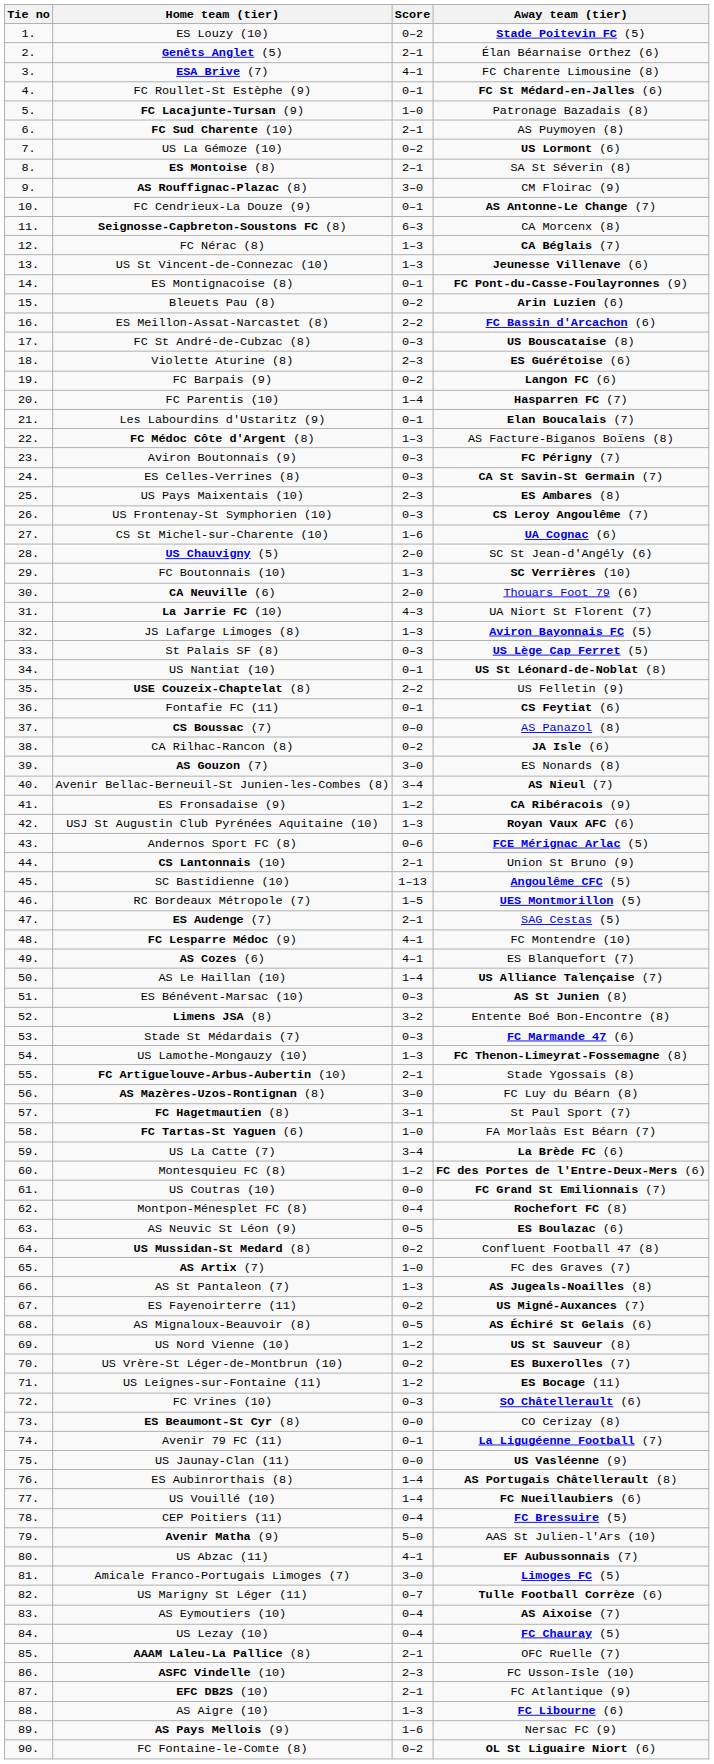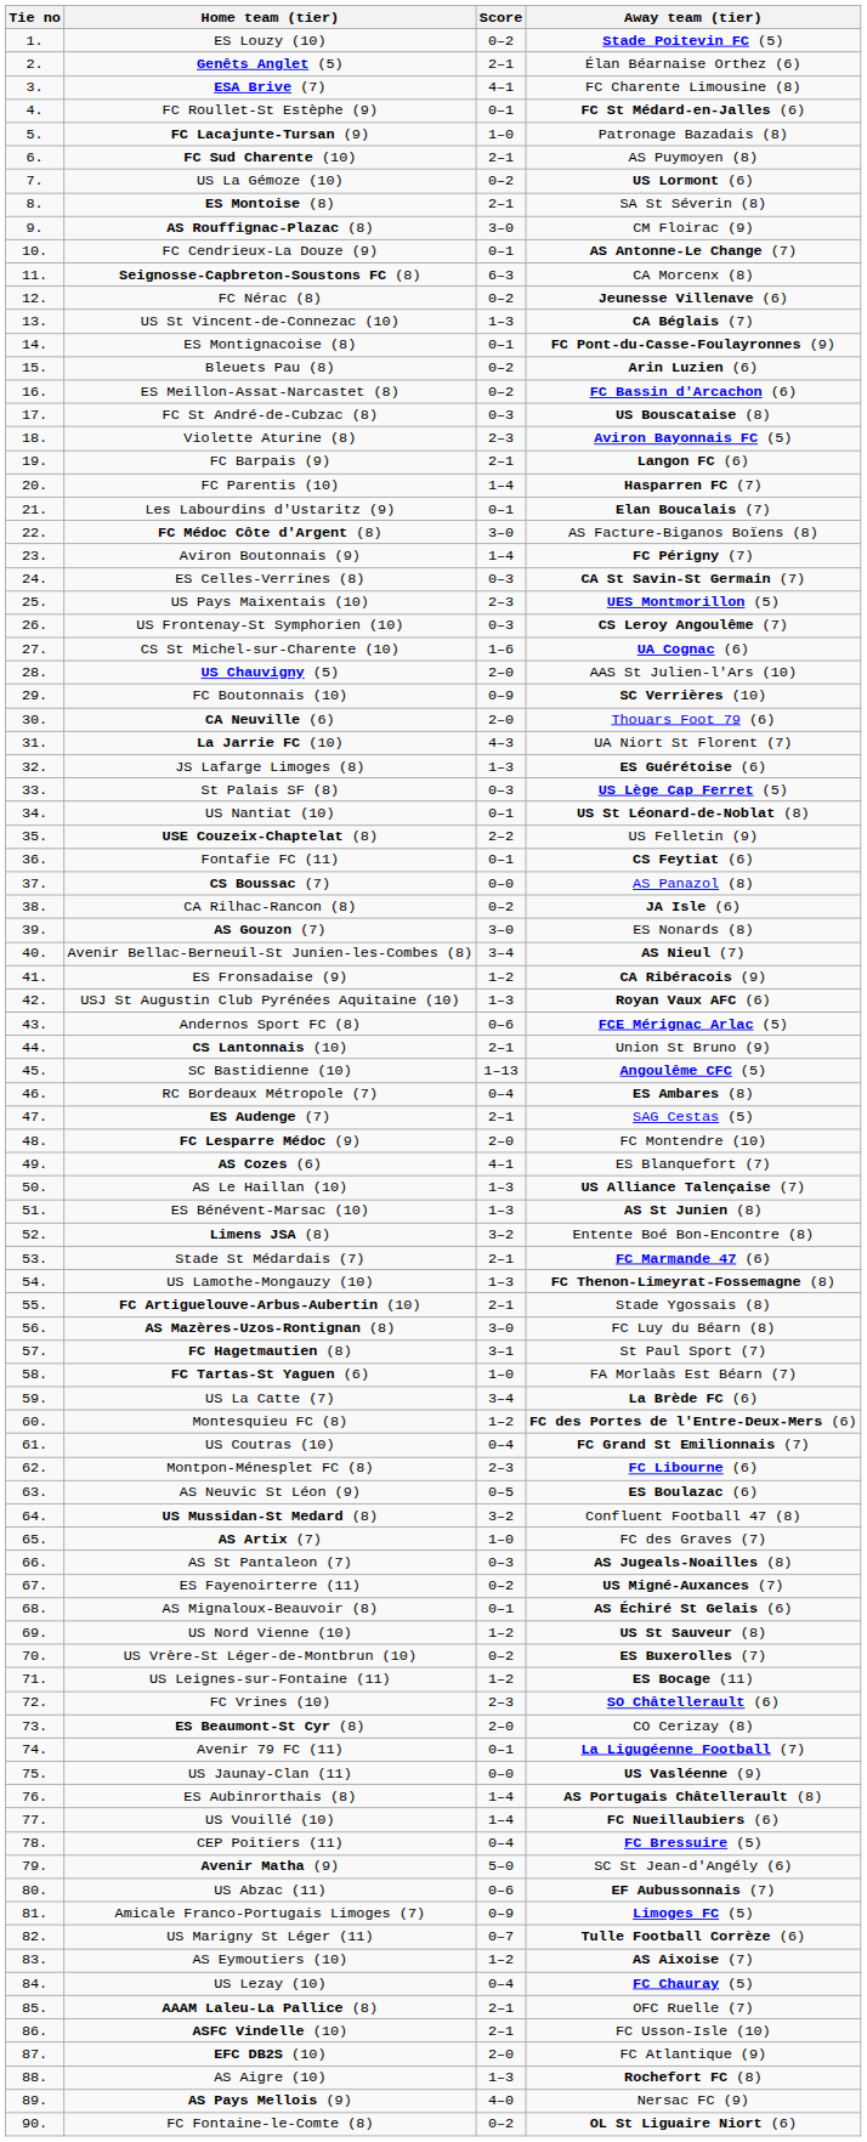 <table class="wikitable" style="text-align: center">
 <tr>
 <th>Tie no</th>
 <th>Home team (tier)</th>
 <th>Score</th>
 <th>Away team (tier)</th>
 </tr>
 <tr>
 <td>1.</td>
 <td>ES Louzy (10)</td>
 <td>0–2</td>
 <td><strong><a href='#'>Stade Poitevin FC</a></strong> (5)</td>
 </tr>
 <tr>
 <td>2.</td>
 <td><strong><a href='#'>Genêts Anglet</a></strong> (5)</td>
 <td>2–1</td>
 <td>Élan Béarnaise Orthez (6)</td>
 </tr>
 <tr>
 <td>3.</td>
 <td><strong><a href='#'>ESA Brive</a></strong> (7)</td>
 <td>4–1 </td>
 <td>FC Charente Limousine (8)</td>
 </tr>
 <tr>
 <td>4.</td>
 <td>FC Roullet-St Estèphe (9)</td>
 <td>0–1</td>
 <td><strong>FC St Médard-en-Jalles</strong> (6)</td>
 </tr>
 <tr>
 <td>5.</td>
 <td><strong>FC Lacajunte-Tursan</strong> (9)</td>
 <td>1–0</td>
 <td>Patronage Bazadais (8)</td>
 </tr>
 <tr>
 <td>6.</td>
 <td><strong>FC Sud Charente</strong> (10)</td>
 <td>2–1 </td>
 <td>AS Puymoyen (8)</td>
 </tr>
 <tr>
 <td>7.</td>
 <td>US La Gémoze (10)</td>
 <td>0–2</td>
 <td><strong>US Lormont</strong> (6)</td>
 </tr>
 <tr>
 <td>8.</td>
 <td><strong>ES Montoise</strong> (8)</td>
 <td>2–1</td>
 <td>SA St Séverin (8)</td>
 </tr>
 <tr>
 <td>9.</td>
 <td><strong>AS Rouffignac-Plazac</strong> (8)</td>
 <td>3–0</td>
 <td>CM Floirac (9)</td>
 </tr>
 <tr>
 <td>10.</td>
 <td>FC Cendrieux-La Douze (9)</td>
 <td>0–1</td>
 <td><strong>AS Antonne-Le Change</strong> (7)</td>
 </tr>
 <tr>
 <td>11.</td>
 <td><strong>Seignosse-Capbreton-Soustons FC</strong> (8)</td>
 <td>6–3</td>
 <td>CA Morcenx (8)</td>
 </tr>
 <tr>
 <td>12.</td>
 <td>FC Nérac (8)</td>
-<td>1–3</td>
-<td><strong>CA Béglais</strong> (7)</td>
+<td>0–2</td>
+<td><strong>Jeunesse Villenave</strong> (6)</td>
 </tr>
 <tr>
 <td>13.</td>
 <td>US St Vincent-de-Connezac (10)</td>
 <td>1–3</td>
-<td><strong>Jeunesse Villenave</strong> (6)</td>
+<td><strong>CA Béglais</strong> (7)</td>
 </tr>
 <tr>
 <td>14.</td>
 <td>ES Montignacoise (8)</td>
 <td>0–1</td>
 <td><strong>FC Pont-du-Casse-Foulayronnes</strong> (9)</td>
 </tr>
 <tr>
 <td>15.</td>
 <td>Bleuets Pau (8)</td>
 <td>0–2</td>
 <td><strong>Arin Luzien</strong> (6)</td>
 </tr>
 <tr>
 <td>16.</td>
 <td>ES Meillon-Assat-Narcastet (8)</td>
-<td>2–2 </td>
+<td>0–2</td>
 <td><strong><a href='#'>FC Bassin d'Arcachon</a></strong> (6)</td>
 </tr>
 <tr>
 <td>17.</td>
 <td>FC St André-de-Cubzac (8)</td>
 <td>0–3</td>
 <td><strong>US Bouscataise</strong> (8)</td>
 </tr>
 <tr>
 <td>18.</td>
 <td>Violette Aturine (8)</td>
 <td>2–3</td>
-<td><strong>ES Guérétoise</strong> (6)</td>
+<td><strong><a href='#'>Aviron Bayonnais FC</a></strong> (5)</td>
 </tr>
 <tr>
 <td>19.</td>
 <td>FC Barpais (9)</td>
-<td>0–2</td>
+<td>2–1</td>
 <td><strong>Langon FC</strong> (6)</td>
 </tr>
 <tr>
 <td>20.</td>
 <td>FC Parentis (10)</td>
 <td>1–4</td>
 <td><strong>Hasparren FC</strong> (7)</td>
 </tr>
 <tr>
 <td>21.</td>
 <td>Les Labourdins d'Ustaritz (9)</td>
 <td>0–1</td>
 <td><strong>Elan Boucalais</strong> (7)</td>
 </tr>
 <tr>
 <td>22.</td>
 <td><strong>FC Médoc Côte d'Argent</strong> (8)</td>
-<td>1–3</td>
+<td>3–0</td>
 <td>AS Facture-Biganos Boïens (8)</td>
 </tr>
 <tr>
 <td>23.</td>
 <td>Aviron Boutonnais (9)</td>
-<td>0–3</td>
+<td>1–4</td>
 <td><strong>FC Périgny</strong> (7)</td>
 </tr>
 <tr>
 <td>24.</td>
 <td>ES Celles-Verrines (8)</td>
 <td>0–3</td>
 <td><strong>CA St Savin-St Germain</strong> (7)</td>
 </tr>
 <tr>
 <td>25.</td>
 <td>US Pays Maixentais (10)</td>
 <td>2–3</td>
-<td><strong>ES Ambares</strong> (8)</td>
+<td><strong><a href='#'>UES Montmorillon</a></strong> (5)</td>
 </tr>
 <tr>
 <td>26.</td>
 <td>US Frontenay-St Symphorien (10)</td>
 <td>0–3</td>
 <td><strong>CS Leroy Angoulême</strong> (7)</td>
 </tr>
 <tr>
 <td>27.</td>
 <td>CS St Michel-sur-Charente (10)</td>
 <td>1–6</td>
 <td><strong><a href='#'>UA Cognac</a></strong> (6)</td>
 </tr>
 <tr>
 <td>28.</td>
 <td><strong><a href='#'>US Chauvigny</a></strong> (5)</td>
 <td>2–0</td>
-<td>SC St Jean-d'Angély (6)</td>
+<td>AAS St Julien-l'Ars (10)</td>
 </tr>
 <tr>
 <td>29.</td>
 <td>FC Boutonnais (10)</td>
-<td>1–3</td>
+<td>0–9</td>
 <td><strong>SC Verrières</strong> (10)</td>
 </tr>
 <tr>
 <td>30.</td>
 <td><strong>CA Neuville</strong> (6)</td>
 <td>2–0 </td>
 <td><a href='#'>Thouars Foot 79</a> (6)</td>
 </tr>
 <tr>
 <td>31.</td>
 <td><strong>La Jarrie FC</strong> (10)</td>
 <td>4–3 </td>
 <td>UA Niort St Florent (7)</td>
 </tr>
 <tr>
 <td>32.</td>
 <td>JS Lafarge Limoges (8)</td>
 <td>1–3</td>
-<td><strong><a href='#'>Aviron Bayonnais FC</a></strong> (5)</td>
+<td><strong>ES Guérétoise</strong> (6)</td>
 </tr>
 <tr>
 <td>33.</td>
 <td>St Palais SF (8)</td>
 <td>0–3</td>
 <td><strong><a href='#'>US Lège Cap Ferret</a></strong> (5)</td>
 </tr>
 <tr>
 <td>34.</td>
 <td>US Nantiat (10)</td>
 <td>0–1</td>
 <td><strong>US St Léonard-de-Noblat</strong> (8)</td>
 </tr>
 <tr>
 <td>35.</td>
 <td><strong>USE Couzeix-Chaptelat</strong> (8)</td>
 <td>2–2 </td>
 <td>US Felletin (9)</td>
 </tr>
 <tr>
 <td>36.</td>
 <td>Fontafie FC (11)</td>
 <td>0–1</td>
 <td><strong>CS Feytiat</strong> (6)</td>
 </tr>
 <tr>
 <td>37.</td>
 <td><strong>CS Boussac</strong> (7)</td>
 <td>0–0 </td>
 <td><a href='#'>AS Panazol</a> (8)</td>
 </tr>
 <tr>
 <td>38.</td>
 <td>CA Rilhac-Rancon (8)</td>
 <td>0–2</td>
 <td><strong>JA Isle</strong> (6)</td>
 </tr>
 <tr>
 <td>39.</td>
 <td><strong>AS Gouzon</strong> (7)</td>
 <td>3–0</td>
 <td>ES Nonards (8)</td>
 </tr>
 <tr>
 <td>40.</td>
 <td>Avenir Bellac-Berneuil-St Junien-les-Combes (8)</td>
 <td>3–4 </td>
 <td><strong>AS Nieul</strong> (7)</td>
 </tr>
 <tr>
 <td>41.</td>
 <td>ES Fronsadaise (9)</td>
 <td>1–2 </td>
 <td><strong>CA Ribéracois</strong> (9)</td>
 </tr>
 <tr>
 <td>42.</td>
 <td>USJ St Augustin Club Pyrénées Aquitaine (10)</td>
 <td>1–3</td>
 <td><strong>Royan Vaux AFC</strong> (6)</td>
 </tr>
 <tr>
 <td>43.</td>
 <td>Andernos Sport FC (8)</td>
 <td>0–6</td>
 <td><strong><a href='#'>FCE Mérignac Arlac</a></strong> (5)</td>
 </tr>
 <tr>
 <td>44.</td>
 <td><strong>CS Lantonnais</strong> (10)</td>
 <td>2–1</td>
 <td>Union St Bruno (9)</td>
 </tr>
 <tr>
 <td>45.</td>
 <td>SC Bastidienne (10)</td>
 <td>1–13</td>
 <td><strong><a href='#'>Angoulême CFC</a></strong> (5)</td>
 </tr>
 <tr>
 <td>46.</td>
 <td>RC Bordeaux Métropole (7)</td>
-<td>1–5</td>
-<td><strong><a href='#'>UES Montmorillon</a></strong> (5)</td>
+<td>0–4</td>
+<td><strong>ES Ambares</strong> (8)</td>
 </tr>
 <tr>
 <td>47.</td>
 <td><strong>ES Audenge</strong> (7)</td>
 <td>2–1 </td>
 <td><a href='#'>SAG Cestas</a> (5)</td>
 </tr>
 <tr>
 <td>48.</td>
 <td><strong>FC Lesparre Médoc</strong> (9)</td>
-<td>4–1 </td>
+<td>2–0</td>
 <td>FC Montendre (10)</td>
 </tr>
 <tr>
 <td>49.</td>
 <td><strong>AS Cozes</strong> (6)</td>
 <td>4–1</td>
 <td>ES Blanquefort (7)</td>
 </tr>
 <tr>
 <td>50.</td>
 <td>AS Le Haillan (10)</td>
-<td>1–4</td>
+<td>1–3</td>
 <td><strong>US Alliance Talençaise</strong> (7)</td>
 </tr>
 <tr>
 <td>51.</td>
 <td>ES Bénévent-Marsac (10)</td>
-<td>0–3</td>
+<td>1–3</td>
 <td><strong>AS St Junien</strong> (8)</td>
 </tr>
 <tr>
 <td>52.</td>
 <td><strong>Limens JSA</strong> (8)</td>
 <td>3–2</td>
 <td>Entente Boé Bon-Encontre (8)</td>
 </tr>
 <tr>
 <td>53.</td>
 <td>Stade St Médardais (7)</td>
-<td>0–3</td>
+<td>2–1 </td>
 <td><strong><a href='#'>FC Marmande 47</a></strong> (6)</td>
 </tr>
 <tr>
 <td>54.</td>
 <td>US Lamothe-Mongauzy (10)</td>
 <td>1–3</td>
 <td><strong>FC Thenon-Limeyrat-Fossemagne</strong> (8)</td>
 </tr>
 <tr>
 <td>55.</td>
 <td><strong>FC Artiguelouve-Arbus-Aubertin</strong> (10)</td>
 <td>2–1</td>
 <td>Stade Ygossais (8)</td>
 </tr>
 <tr>
 <td>56.</td>
 <td><strong>AS Mazères-Uzos-Rontignan</strong> (8)</td>
 <td>3–0</td>
 <td>FC Luy du Béarn (8)</td>
 </tr>
 <tr>
 <td>57.</td>
 <td><strong>FC Hagetmautien</strong> (8)</td>
 <td>3–1</td>
 <td>St Paul Sport (7)</td>
 </tr>
 <tr>
 <td>58.</td>
 <td><strong>FC Tartas-St Yaguen</strong> (6)</td>
 <td>1–0</td>
 <td>FA Morlaàs Est Béarn (7)</td>
 </tr>
 <tr>
 <td>59.</td>
 <td>US La Catte (7)</td>
 <td>3–4</td>
 <td><strong>La Brède FC</strong> (6)</td>
 </tr>
 <tr>
 <td>60.</td>
 <td>Montesquieu FC (8)</td>
 <td>1–2 </td>
 <td><strong>FC des Portes de l'Entre-Deux-Mers</strong> (6)</td>
 </tr>
 <tr>
 <td>61.</td>
 <td>US Coutras (10)</td>
-<td>0–0 </td>
+<td>0–4</td>
 <td><strong>FC Grand St Emilionnais</strong> (7)</td>
 </tr>
 <tr>
 <td>62.</td>
 <td>Montpon-Ménesplet FC (8)</td>
-<td>0–4</td>
-<td><strong>Rochefort FC</strong> (8)</td>
+<td>2–3 </td>
+<td><strong><a href='#'>FC Libourne</a></strong> (6)</td>
 </tr>
 <tr>
 <td>63.</td>
 <td>AS Neuvic St Léon (9)</td>
 <td>0–5</td>
 <td><strong>ES Boulazac</strong> (6)</td>
 </tr>
 <tr>
 <td>64.</td>
 <td><strong>US Mussidan-St Medard</strong> (8)</td>
-<td>0–2</td>
+<td>3–2</td>
 <td>Confluent Football 47 (8)</td>
 </tr>
 <tr>
 <td>65.</td>
 <td><strong>AS Artix</strong> (7)</td>
 <td>1–0</td>
 <td>FC des Graves (7)</td>
 </tr>
 <tr>
 <td>66.</td>
 <td>AS St Pantaleon (7)</td>
-<td>1–3</td>
+<td>0–3</td>
 <td><strong>AS Jugeals-Noailles</strong> (8)</td>
 </tr>
 <tr>
 <td>67.</td>
 <td>ES Fayenoirterre (11)</td>
 <td>0–2</td>
 <td><strong>US Migné-Auxances</strong> (7)</td>
 </tr>
 <tr>
 <td>68.</td>
 <td>AS Mignaloux-Beauvoir (8)</td>
-<td>0–5</td>
+<td>0–1</td>
 <td><strong>AS Échiré St Gelais</strong> (6)</td>
 </tr>
 <tr>
 <td>69.</td>
 <td>US Nord Vienne (10)</td>
 <td>1–2</td>
 <td><strong>US St Sauveur</strong> (8)</td>
 </tr>
 <tr>
 <td>70.</td>
 <td>US Vrère-St Léger-de-Montbrun (10)</td>
 <td>0–2</td>
 <td><strong>ES Buxerolles</strong> (7)</td>
 </tr>
 <tr>
 <td>71.</td>
 <td>US Leignes-sur-Fontaine (11)</td>
 <td>1–2</td>
 <td><strong>ES Bocage</strong> (11)</td>
 </tr>
 <tr>
 <td>72.</td>
 <td>FC Vrines (10)</td>
-<td>0–3</td>
+<td>2–3</td>
 <td><strong><a href='#'>SO Châtellerault</a></strong> (6)</td>
 </tr>
 <tr>
 <td>73.</td>
 <td><strong>ES Beaumont-St Cyr</strong> (8)</td>
-<td>0–0 </td>
+<td>2–0 </td>
 <td>CO Cerizay (8)</td>
 </tr>
 <tr>
 <td>74.</td>
 <td>Avenir 79 FC (11)</td>
 <td>0–1</td>
 <td><strong><a href='#'>La Ligugéenne Football</a></strong> (7)</td>
 </tr>
 <tr>
 <td>75.</td>
 <td>US Jaunay-Clan (11)</td>
 <td>0–0 </td>
 <td><strong>US Vasléenne</strong> (9)</td>
 </tr>
 <tr>
 <td>76.</td>
 <td>ES Aubinrorthais (8)</td>
 <td>1–4</td>
 <td><strong>AS Portugais Châtellerault</strong> (8)</td>
 </tr>
 <tr>
 <td>77.</td>
 <td>US Vouillé (10)</td>
 <td>1–4</td>
 <td><strong>FC Nueillaubiers</strong> (6)</td>
 </tr>
 <tr>
 <td>78.</td>
 <td>CEP Poitiers (11)</td>
 <td>0–4</td>
 <td><strong><a href='#'>FC Bressuire</a></strong> (5)</td>
 </tr>
 <tr>
 <td>79.</td>
 <td><strong>Avenir Matha</strong> (9)</td>
 <td>5–0</td>
-<td>AAS St Julien-l'Ars (10)</td>
+<td>SC St Jean-d'Angély (6)</td>
 </tr>
 <tr>
 <td>80.</td>
 <td>US Abzac (11)</td>
-<td>4–1 </td>
+<td>0–6</td>
 <td><strong>EF Aubussonnais</strong> (7)</td>
 </tr>
 <tr>
 <td>81.</td>
 <td>Amicale Franco-Portugais Limoges (7)</td>
-<td>3–0</td>
+<td>0–9</td>
 <td><strong><a href='#'>Limoges FC</a></strong> (5)</td>
 </tr>
 <tr>
 <td>82.</td>
 <td>US Marigny St Léger (11)</td>
 <td>0–7</td>
 <td><strong>Tulle Football Corrèze</strong> (6)</td>
 </tr>
 <tr>
 <td>83.</td>
 <td>AS Eymoutiers (10)</td>
-<td>0–4</td>
+<td>1–2 </td>
 <td><strong>AS Aixoise</strong> (7)</td>
 </tr>
 <tr>
 <td>84.</td>
 <td>US Lezay (10)</td>
 <td>0–4</td>
 <td><strong><a href='#'>FC Chauray</a></strong> (5)</td>
 </tr>
 <tr>
 <td>85.</td>
 <td><strong>AAAM Laleu-La Pallice</strong> (8)</td>
 <td>2–1</td>
 <td>OFC Ruelle (7)</td>
 </tr>
 <tr>
 <td>86.</td>
 <td><strong>ASFC Vindelle</strong> (10)</td>
-<td>2–3</td>
+<td>2–1</td>
 <td>FC Usson-Isle (10)</td>
 </tr>
 <tr>
 <td>87.</td>
 <td><strong>EFC DB2S</strong> (10)</td>
-<td>2–1 </td>
+<td>2–0</td>
 <td>FC Atlantique (9)</td>
 </tr>
 <tr>
 <td>88.</td>
 <td>AS Aigre (10)</td>
 <td>1–3</td>
-<td><strong><a href='#'>FC Libourne</a></strong> (6)</td>
+<td><strong>Rochefort FC</strong> (8)</td>
 </tr>
 <tr>
 <td>89.</td>
 <td><strong>AS Pays Mellois</strong> (9)</td>
-<td>1–6</td>
+<td>4–0</td>
 <td>Nersac FC (9)</td>
 </tr>
 <tr>
 <td>90.</td>
 <td>FC Fontaine-le-Comte (8)</td>
 <td>0–2</td>
 <td><strong>OL St Liguaire Niort</strong> (6)</td>
 </tr>
 </table>
